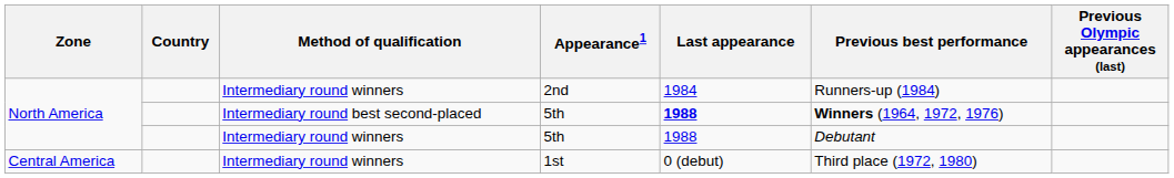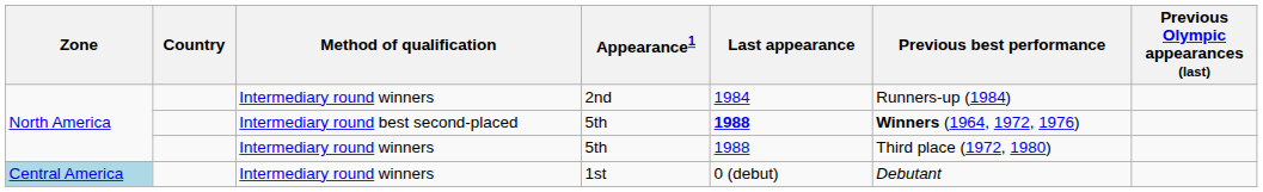 <table class="wikitable sortable">
 <tr>
 <th>Zone</th>
 <th>Country</th>
 <th>Method of qualification</th>
 <th>Appearance<sup><strong><a href='#'>1</a></strong></sup></th>
 <th>Last appearance</th>
 <th>Previous best performance</th>
 <th width=10%>Previous <a href='#'>Olympic</a> appearances<br><small>(last)</small></th>
 </tr>
 <tr>
 <td rowspan=3><a href='#'>North America</a></td>
 <td></td>
 <td><a href='#'>Intermediary round</a> winners</td>
 <td>2nd</td>
 <td><a href='#'>1984</a></td>
 <td>Runners-up (<a href='#'>1984</a>)</td>
 <td></td>
 </tr>
 <tr>
 <td></td>
 <td><a href='#'>Intermediary round</a> best second-placed</td>
 <td>5th</td>
 <td><strong><a href='#'>1988</a></strong></td>
 <td><strong>Winners</strong> (<a href='#'>1964</a>, <a href='#'>1972</a>, <a href='#'>1976</a>)</td>
 <td></td>
 </tr>
 <tr>
 <td></td>
 <td><a href='#'>Intermediary round</a> winners</td>
 <td>5th</td>
 <td><a href='#'>1988</a></td>
-<td><em>Debutant</em></td>
+<td>Third place (<a href='#'>1972</a>, <a href='#'>1980</a>)</td>
 <td></td>
 </tr>
 <tr>
-<td><a href='#'>Central America</a></td>
+<td style="background: lightblue;"><a href='#'>Central America</a></td>
 <td></td>
 <td><a href='#'>Intermediary round</a> winners</td>
 <td>1st</td>
 <td>0 (debut)</td>
-<td>Third place (<a href='#'>1972</a>, <a href='#'>1980</a>)</td>
+<td><em>Debutant</em></td>
 <td></td>
 </tr>
 </table>
